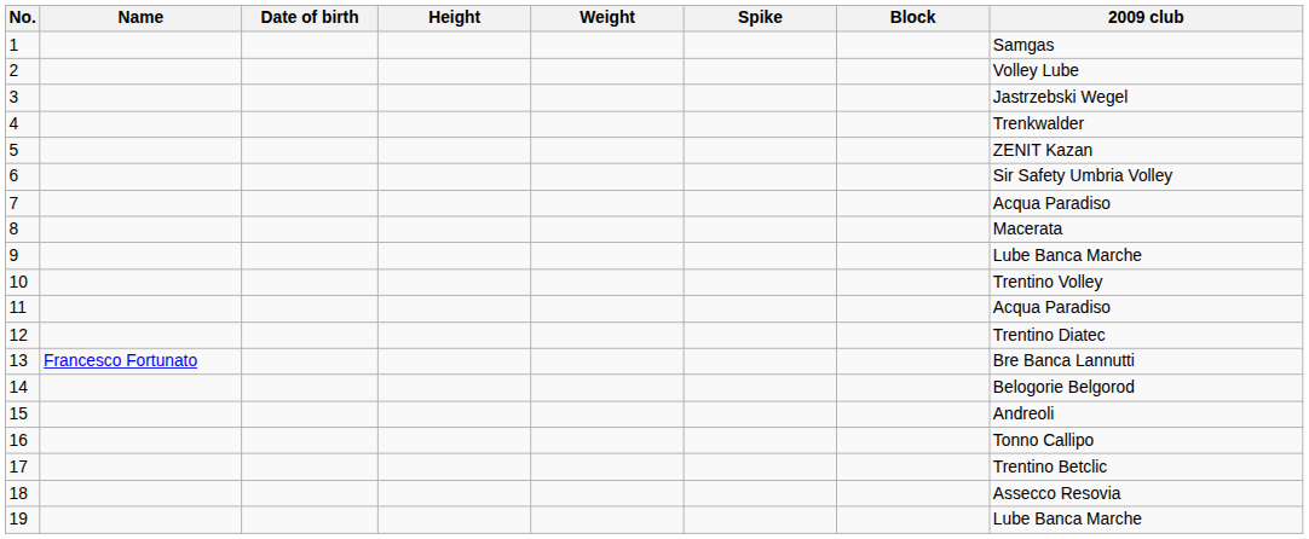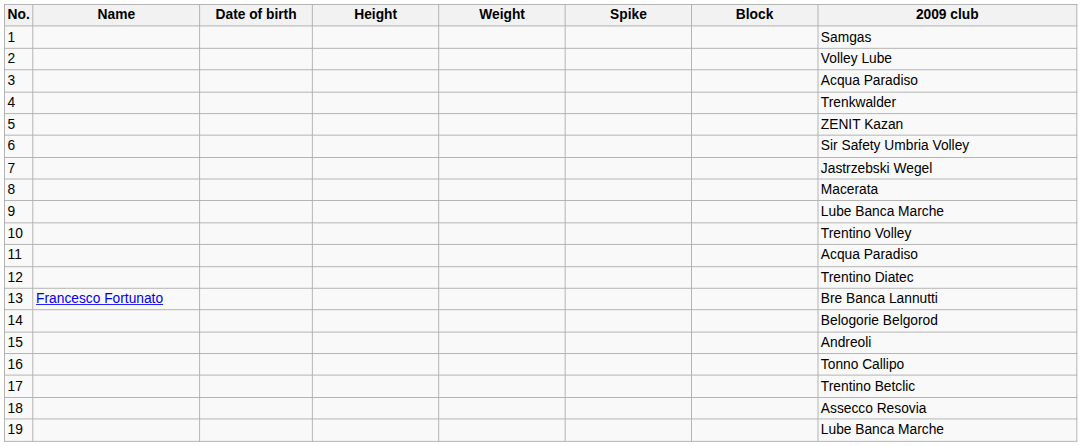 <table class="wikitable sortable" style=font-size:100%; text-align:center;>
 <tr>
 <th>No.</th>
 <th style=width:12em>Name</th>
 <th style=width:8em>Date of birth</th>
 <th style=width:9em>Height</th>
 <th style=width:9em>Weight</th>
 <th style=width:9em>Spike</th>
 <th style=width:9em>Block</th>
 <th style=width:19em>2009 club</th>
 </tr>
 <tr>
 <td>1</td>
 <td align=left></td>
 <td align=right></td>
 <td></td>
 <td></td>
 <td></td>
 <td></td>
 <td align=left>Samgas</td>
 </tr>
 <tr>
 <td>2</td>
 <td align=left></td>
 <td align=right></td>
 <td></td>
 <td></td>
 <td></td>
 <td></td>
 <td align=left>Volley Lube</td>
 </tr>
 <tr>
 <td>3</td>
 <td align=left></td>
 <td align=right></td>
 <td></td>
 <td></td>
 <td></td>
 <td></td>
-<td align=left>Jastrzebski Wegel</td>
+<td align=left>Acqua Paradiso</td>
 </tr>
 <tr>
 <td>4</td>
 <td align=left></td>
 <td align=right></td>
 <td></td>
 <td></td>
 <td></td>
 <td></td>
 <td align=left>Trenkwalder</td>
 </tr>
 <tr>
 <td>5</td>
 <td align=left></td>
 <td align=right></td>
 <td></td>
 <td></td>
 <td></td>
 <td></td>
 <td align=left>ZENIT Kazan</td>
 </tr>
 <tr>
 <td>6</td>
 <td align=left></td>
 <td align=right></td>
 <td></td>
 <td></td>
 <td></td>
 <td></td>
 <td align=left>Sir Safety Umbria Volley</td>
 </tr>
 <tr>
 <td>7</td>
 <td align=left></td>
 <td align=right></td>
 <td></td>
 <td></td>
 <td></td>
 <td></td>
-<td align=left>Acqua Paradiso</td>
+<td align=left>Jastrzebski Wegel</td>
 </tr>
 <tr>
 <td>8</td>
 <td align=left></td>
 <td align=right></td>
 <td></td>
 <td></td>
 <td></td>
 <td></td>
 <td align=left>Macerata</td>
 </tr>
 <tr>
 <td>9</td>
 <td align=left></td>
 <td align=right></td>
 <td></td>
 <td></td>
 <td></td>
 <td></td>
 <td align=left>Lube Banca Marche</td>
 </tr>
 <tr>
 <td>10</td>
 <td align=left></td>
 <td align=right></td>
 <td></td>
 <td></td>
 <td></td>
 <td></td>
 <td align=left>Trentino Volley</td>
 </tr>
 <tr>
 <td>11</td>
 <td align=left></td>
 <td align=right></td>
 <td></td>
 <td></td>
 <td></td>
 <td></td>
 <td align=left>Acqua Paradiso</td>
 </tr>
 <tr>
 <td>12</td>
 <td align=left></td>
 <td align=right></td>
 <td></td>
 <td></td>
 <td></td>
 <td></td>
 <td align=left>Trentino Diatec</td>
 </tr>
 <tr>
 <td>13</td>
 <td align=left><a href='#'>Francesco Fortunato</a></td>
 <td align=right></td>
 <td></td>
 <td></td>
 <td></td>
 <td></td>
 <td align=left>Bre Banca Lannutti</td>
 </tr>
 <tr>
 <td>14</td>
 <td align=left></td>
 <td align=right></td>
 <td></td>
 <td></td>
 <td></td>
 <td></td>
 <td align=left>Belogorie Belgorod</td>
 </tr>
 <tr>
 <td>15</td>
 <td align=left></td>
 <td align=right></td>
 <td></td>
 <td></td>
 <td></td>
 <td></td>
 <td align=left>Andreoli</td>
 </tr>
 <tr>
 <td>16</td>
 <td align=left></td>
 <td align=right></td>
 <td></td>
 <td></td>
 <td></td>
 <td></td>
 <td align=left>Tonno Callipo</td>
 </tr>
 <tr>
 <td>17</td>
 <td align=left></td>
 <td align=right></td>
 <td></td>
 <td></td>
 <td></td>
 <td></td>
 <td align=left>Trentino Betclic</td>
 </tr>
 <tr>
 <td>18</td>
 <td align=left></td>
 <td align=right></td>
 <td></td>
 <td></td>
 <td></td>
 <td></td>
 <td align=left>Assecco Resovia</td>
 </tr>
 <tr>
 <td>19</td>
 <td align=left></td>
 <td align=right></td>
 <td></td>
 <td></td>
 <td></td>
 <td></td>
 <td align=left>Lube Banca Marche</td>
 </tr>
 </table>
